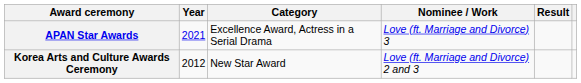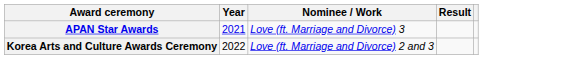 <table class="wikitable plainrowheaders sortable">
 <tr>
 <th scope="col">Award ceremony</th>
 <th scope="col">Year</th>
-<th scope="col">Category</th>
 <th scope="col">Nominee / Work</th>
 <th scope="col">Result</th>
 <th scope="col" class="unsortable"></th>
 </tr>
 <tr>
 <th scope="row"  rowspan="1"><a href='#'>APAN Star Awards</a></th>
 <td rowspan="1"><a href='#'>2021</a></td>
-<td>Excellence Award, Actress in a Serial Drama</td>
 <td><em><a href='#'>Love (ft. Marriage and Divorce)</a> 3</em></td>
 <td></td>
 <td></td>
 </tr>
 <tr>
 <th scope="row">Korea Arts and Culture Awards Ceremony</th>
-<td>2012</td>
-<td>New Star Award</td>
+<td>2022</td>
 <td rowspan="1"><em><a href='#'>Love (ft. Marriage and Divorce)</a> 2 and 3</em></td>
 <td></td>
 <td></td>
 </tr>
 </table>
